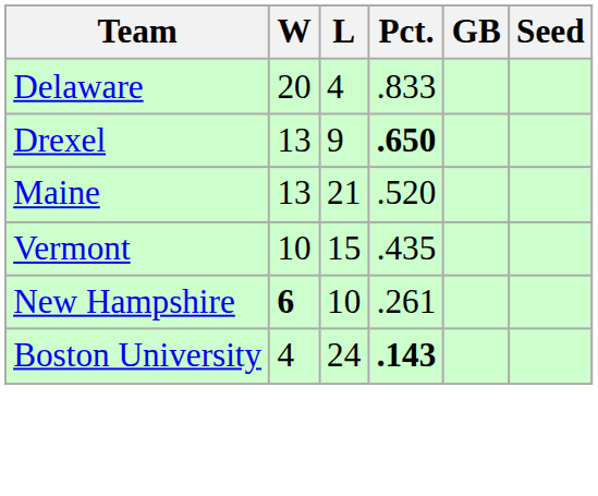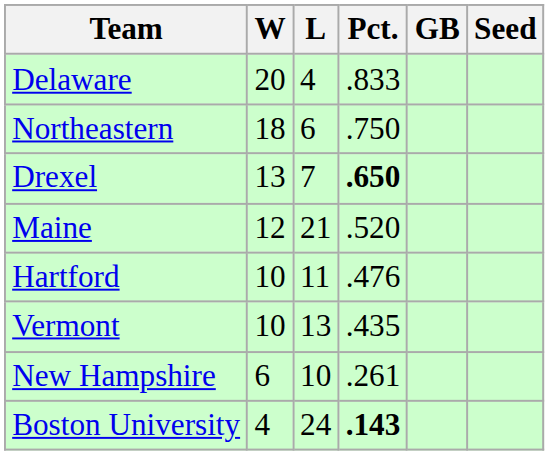 <table class=wikitable>
 <tr>
 <th>Team</th>
 <th>W</th>
 <th>L</th>
 <th>Pct.</th>
 <th>GB</th>
 <th>Seed</th>
 </tr>
 <tr bgcolor=#ccffcc>
 <td><a href='#'>Delaware</a></td>
 <td>20</td>
 <td>4</td>
 <td>.833</td>
 <td></td>
 <td></td>
 </tr>
 <tr bgcolor=#ccffcc>
+<td><a href='#'>Northeastern</a></td>
+<td>18</td>
+<td>6</td>
+<td>.750</td>
+<td></td>
+<td></td>
+</tr>
+<tr bgcolor=#ccffcc>
 <td><a href='#'>Drexel</a></td>
 <td>13</td>
-<td>9</td>
+<td>7</td>
 <td><strong>.650</strong></td>
 <td></td>
 <td></td>
 </tr>
 <tr bgcolor=#ccffcc>
 <td><a href='#'>Maine</a></td>
-<td>13</td>
+<td>12</td>
 <td>21</td>
 <td>.520</td>
 <td></td>
 <td></td>
 </tr>
 <tr bgcolor=#ccffcc>
+<td><a href='#'>Hartford</a></td>
+<td>10</td>
+<td>11</td>
+<td>.476</td>
+<td></td>
+<td></td>
+</tr>
+<tr bgcolor=#ccffcc>
 <td><a href='#'>Vermont</a></td>
 <td>10</td>
-<td>15</td>
+<td>13</td>
 <td>.435</td>
 <td></td>
 <td></td>
 </tr>
 <tr bgcolor=#ccffcc>
 <td><a href='#'>New Hampshire</a></td>
-<td><strong>6</strong></td>
+<td>6</td>
 <td>10</td>
 <td>.261</td>
 <td></td>
 <td></td>
 </tr>
 <tr bgcolor=#ccffcc>
 <td><a href='#'>Boston University</a></td>
 <td>4</td>
 <td>24</td>
 <td><strong>.143</strong></td>
 <td></td>
 <td></td>
 </tr>
 </table>
